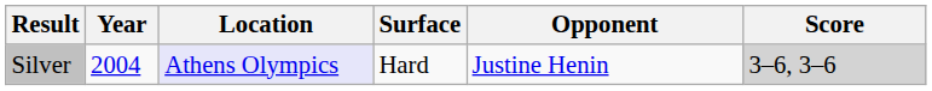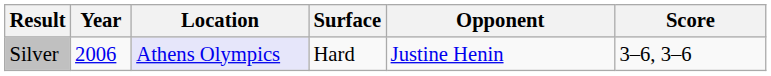 <table class="sortable wikitable">
 <tr>
 <th style="width:40px">Result</th>
 <th style="width:40px">Year</th>
 <th style="width:130px">Location</th>
 <th style="width:50px">Surface</th>
 <th style="width:170px">Opponent</th>
 <th style="width:110px"  class="unsortable">Score</th>
 </tr>
 <tr>
 <td style="background:silver;">Silver</td>
-<td><a href='#'>2004</a></td>
+<td><a href='#'>2006</a></td>
 <td style="background: lavender;"><a href='#'>Athens Olympics</a></td>
 <td>Hard</td>
 <td> <a href='#'>Justine Henin</a></td>
-<td style="background: lightgrey;">3–6, 3–6</td>
+<td>3–6, 3–6</td>
 </tr>
 </table>
